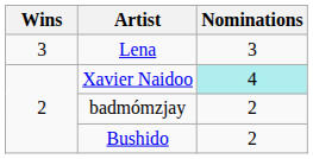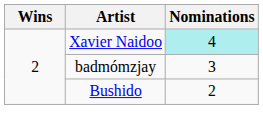 <table class="wikitable" style="text-align:center;">
 <tr>
 <th scope="col" width="55">Wins</th>
 <th scope="col">Artist</th>
 <th scope="col" width="55">Nominations</th>
-</tr>
-<tr>
-<td>3</td>
-<td><a href='#'>Lena</a></td>
-<td>3</td>
 </tr>
 <tr>
 <td rowspan=9>2</td>
 <td><a href='#'>Xavier Naidoo</a></td>
 <td style="background: paleturquoise;">4</td>
 </tr>
 <tr>
 <td>badmómzjay</td>
-<td>2</td>
+<td>3</td>
 </tr>
 <tr>
 <td><a href='#'>Bushido</a></td>
 <td>2</td>
 </tr>
 </table>
